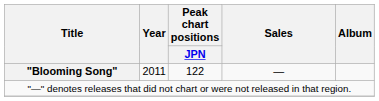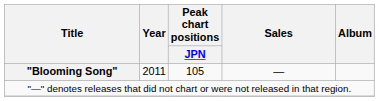 <table class="wikitable plainrowheaders" style="text-align:center;">
 <tr>
 <th rowspan="2" style="width:12em;">Title</th>
 <th rowspan="2">Year</th>
 <th colspan="1">Peak chart positions</th>
 <th rowspan="2" style="width:10em;">Sales</th>
 <th rowspan="2">Album</th>
 </tr>
 <tr>
 <th width="30"><a href='#'>JPN</a></th>
 </tr>
 <tr>
 <th scope="row">"Blooming Song"</th>
 <td>2011</td>
-<td>122</td>
+<td>105</td>
 <td>—</td>
 <td></td>
 </tr>
 <tr>
 <td colspan="5" style="font-size:90%;">"—" denotes releases that did not chart or were not released in that region.</td>
 </tr>
 <tr>
 </tr>
 </table>
